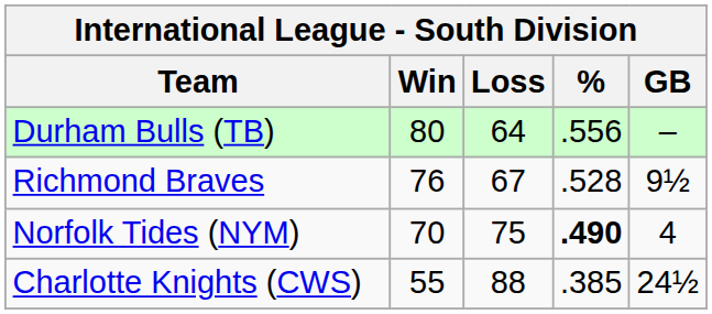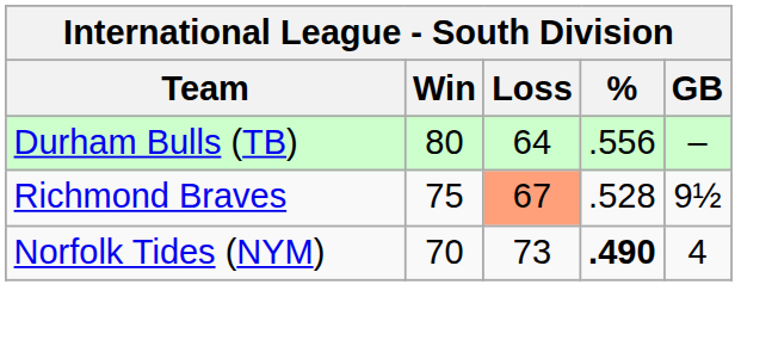 <table class="wikitable">
 <tr>
 <th colspan="5">International League - South Division</th>
 </tr>
 <tr>
 <th width="55%">Team</th>
 <th>Win</th>
 <th>Loss</th>
 <th>%</th>
 <th>GB</th>
 </tr>
 <tr align=center bgcolor=ccffcc>
 <td align=left><a href='#'>Durham Bulls</a> (<a href='#'>TB</a>)</td>
 <td>80</td>
 <td>64</td>
 <td>.556</td>
 <td>–</td>
 </tr>
 <tr align=center>
 <td align=left><a href='#'>Richmond Braves</a></td>
-<td>76</td>
-<td>67</td>
+<td>75</td>
+<td style="background: lightsalmon;">67</td>
 <td>.528</td>
 <td>9½</td>
 </tr>
 <tr align=center>
 <td align=left><a href='#'>Norfolk Tides</a> (<a href='#'>NYM</a>)</td>
 <td>70</td>
-<td>75</td>
+<td>73</td>
 <td><strong>.490</strong></td>
 <td>4</td>
 </tr>
-<tr align=center>
-<td align=left><a href='#'>Charlotte Knights</a> (<a href='#'>CWS</a>)</td>
-<td>55</td>
-<td>88</td>
-<td>.385</td>
-<td>24½</td>
-</tr>
 </table>
